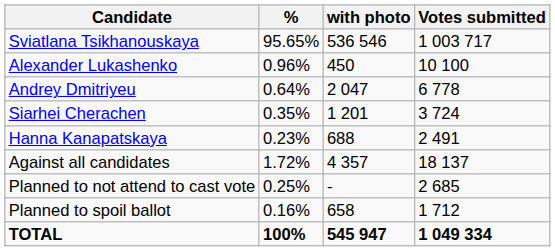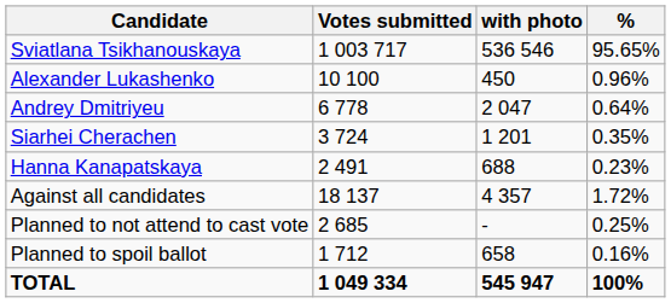 <table class="wikitable" align="right" style="font-size:95%;line-height:15px;">
 <tr>
 <th>Candidate</th>
+<th>Votes submitted</th>
+<th>with photo</th>
 <th>%</th>
-<th>with photo</th>
-<th>Votes submitted</th>
 </tr>
 <tr>
 <td><a href='#'>Sviatlana Tsikhanouskaya</a></td>
+<td>1 003 717</td>
+<td>536 546</td>
 <td>95.65%</td>
-<td>536 546</td>
-<td>1 003 717</td>
 </tr>
 <tr>
 <td><a href='#'>Alexander Lukashenko</a></td>
+<td>10 100</td>
+<td>450</td>
 <td>0.96%</td>
-<td>450</td>
-<td>10 100</td>
 </tr>
 <tr>
 <td><a href='#'>Andrey Dmitriyeu</a></td>
+<td>6 778</td>
+<td>2 047</td>
 <td>0.64%</td>
-<td>2 047</td>
-<td>6 778</td>
 </tr>
 <tr>
 <td><a href='#'>Siarhei Cherachen</a></td>
+<td>3 724</td>
+<td>1 201</td>
 <td>0.35%</td>
-<td>1 201</td>
-<td>3 724</td>
 </tr>
 <tr>
 <td><a href='#'>Hanna Kanapatskaya</a></td>
+<td>2 491</td>
+<td>688</td>
 <td>0.23%</td>
-<td>688</td>
-<td>2 491</td>
 </tr>
 <tr>
 <td>Against all candidates</td>
+<td>18 137</td>
+<td>4 357</td>
 <td>1.72%</td>
-<td>4 357</td>
-<td>18 137</td>
 </tr>
 <tr>
 <td>Planned to not attend to cast vote</td>
+<td>2 685</td>
+<td>-</td>
 <td>0.25%</td>
-<td>-</td>
-<td>2 685</td>
 </tr>
 <tr>
 <td>Planned to spoil ballot</td>
+<td>1 712</td>
+<td>658</td>
 <td>0.16%</td>
-<td>658</td>
-<td>1 712</td>
 </tr>
 <tr>
 <td><strong>TOTAL</strong></td>
+<td><strong>1 049 334</strong></td>
+<td><strong>545 947</strong></td>
 <td><strong>100%</strong></td>
-<td><strong>545 947</strong></td>
-<td><strong>1 049 334</strong></td>
 </tr>
 </table>
